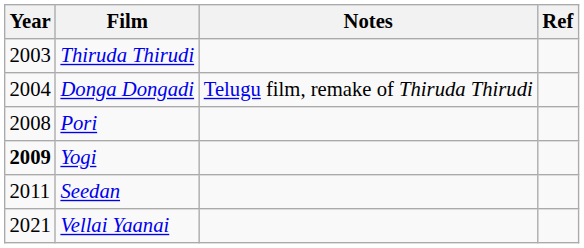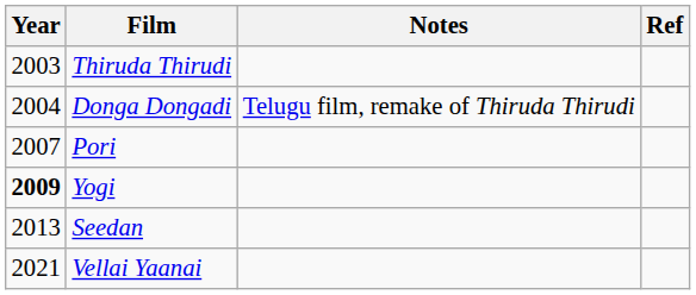 <table class="wikitable" style="font-size: 95%;">
 <tr>
 <th>Year</th>
 <th>Film</th>
 <th>Notes</th>
 <th>Ref</th>
 </tr>
 <tr>
 <td>2003</td>
 <td><em><a href='#'>Thiruda Thirudi</a></em></td>
 <td></td>
 <td></td>
 </tr>
 <tr>
 <td>2004</td>
 <td><em><a href='#'>Donga Dongadi</a></em></td>
 <td><a href='#'>Telugu</a> film, remake of <em>Thiruda Thirudi</em></td>
 <td></td>
 </tr>
 <tr>
-<td>2008</td>
+<td>2007</td>
 <td><em><a href='#'>Pori</a></em></td>
 <td></td>
 <td></td>
 </tr>
 <tr>
 <td><strong>2009</strong></td>
 <td><em><a href='#'>Yogi</a></em></td>
 <td></td>
 <td></td>
 </tr>
 <tr>
-<td>2011</td>
+<td>2013</td>
 <td><em><a href='#'>Seedan</a></em></td>
 <td></td>
 <td></td>
 </tr>
 <tr>
 <td>2021</td>
 <td><em><a href='#'>Vellai Yaanai</a></em></td>
 <td></td>
 <td></td>
 </tr>
 </table>
